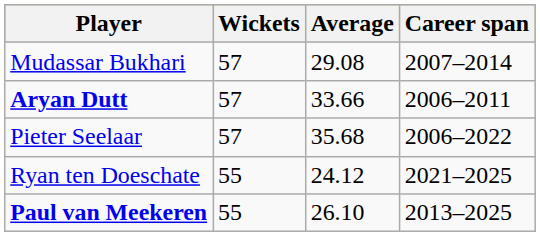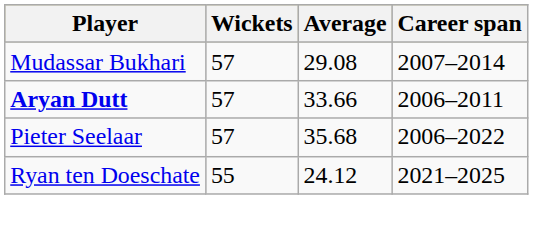 <table class="wikitable">
 <tr style="background:#bdb76b;">
 <th>Player</th>
 <th>Wickets</th>
 <th>Average</th>
 <th>Career span</th>
 </tr>
 <tr>
 <td align=left><a href='#'>Mudassar Bukhari</a></td>
 <td>57</td>
 <td>29.08</td>
 <td>2007–2014</td>
 </tr>
 <tr>
 <td align=left><strong><a href='#'>Aryan Dutt</a></strong></td>
 <td>57</td>
 <td>33.66</td>
 <td>2006–2011</td>
 </tr>
 <tr>
 <td align=left><a href='#'>Pieter Seelaar</a></td>
 <td>57</td>
 <td>35.68</td>
 <td>2006–2022</td>
 </tr>
 <tr>
 <td align=left><a href='#'>Ryan ten Doeschate</a></td>
 <td>55</td>
 <td>24.12</td>
 <td>2021–2025</td>
 </tr>
-<tr>
-<td align=left><strong><a href='#'>Paul van Meekeren</a></strong></td>
-<td>55</td>
-<td>26.10</td>
-<td>2013–2025</td>
-</tr>
 </table>
